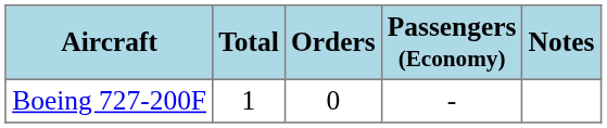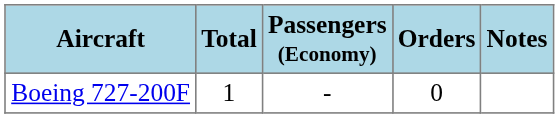 <table class="toccolours" border="1" cellpadding="3" style="margin:1em auto; border-collapse:collapse">
 <tr bgcolor=lightblue>
 <th>Aircraft</th>
 <th>Total</th>
+<th>Passengers<br><small>(Economy)</small></th>
 <th>Orders</th>
-<th>Passengers<br><small>(Economy)</small></th>
 <th>Notes</th>
 </tr>
 <tr>
 <td><a href='#'>Boeing 727-200F</a></td>
 <td align="center">1</td>
+<td align="center">-</td>
 <td align="center">0</td>
-<td align="center">-</td>
 <td></td>
 </tr>
 </table>
